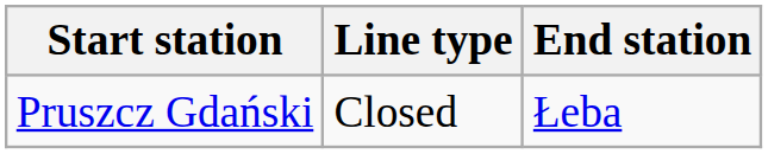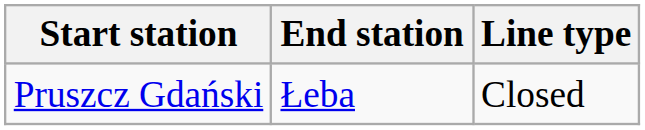 <table class="wikitable">
 <tr>
 <th>Start station</th>
+<th>End station</th>
 <th>Line type</th>
-<th>End station</th>
 </tr>
 <tr>
 <td><a href='#'>Pruszcz Gdański</a></td>
+<td><a href='#'>Łeba</a></td>
 <td>Closed</td>
-<td><a href='#'>Łeba</a></td>
 </tr>
 </table>
